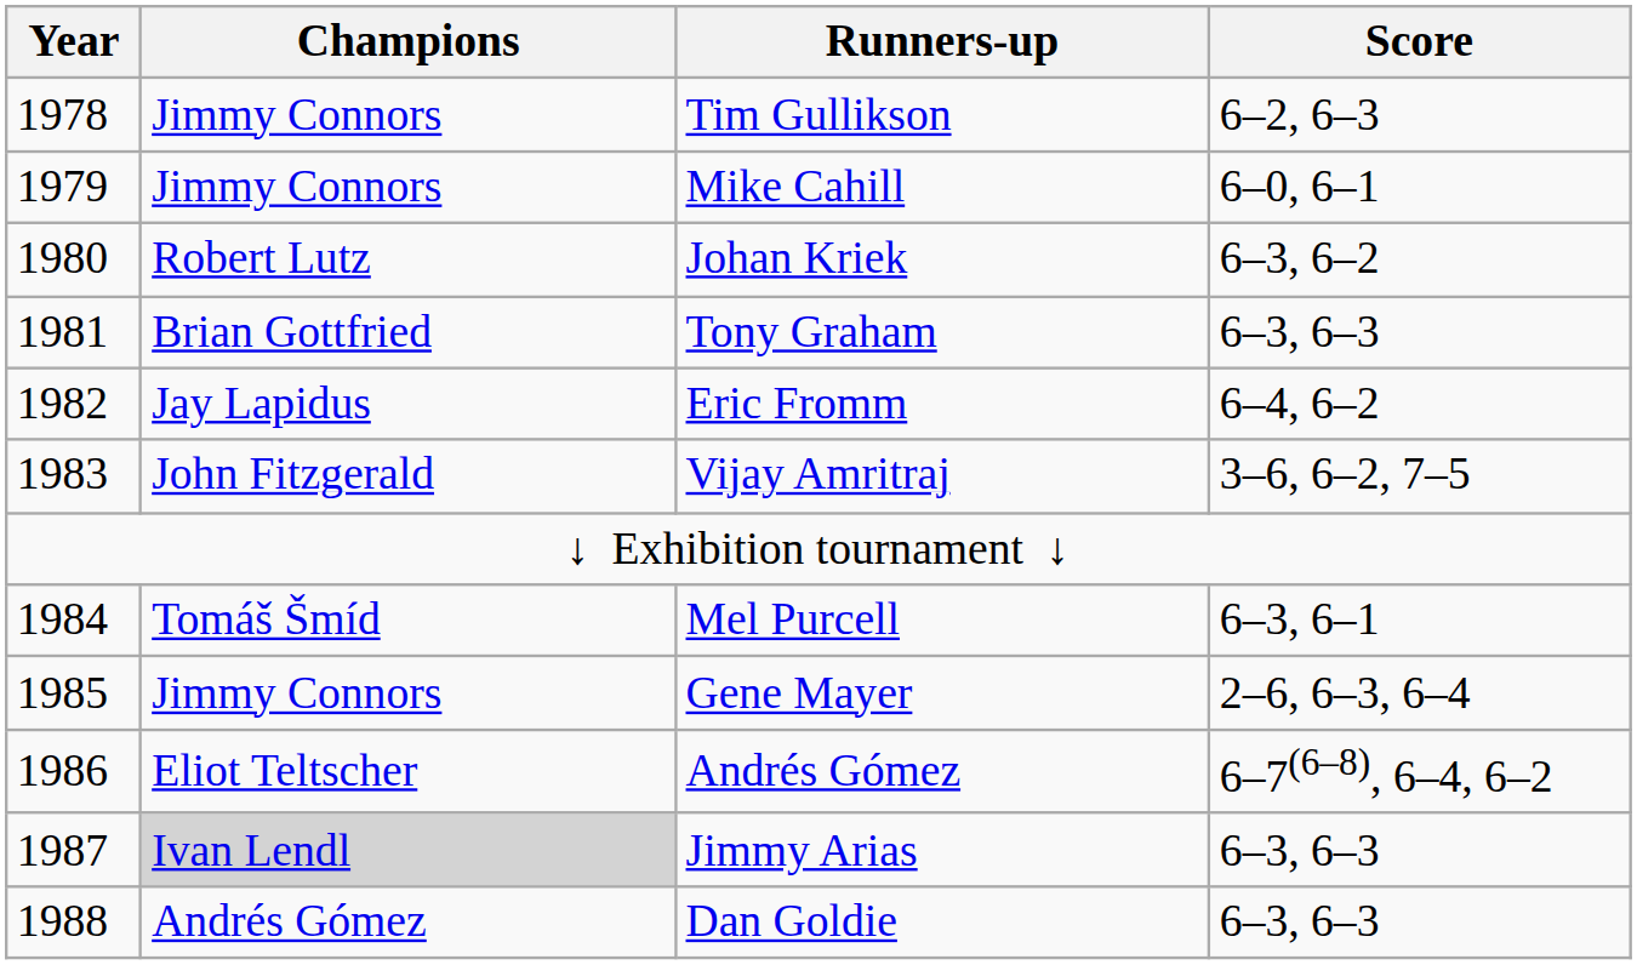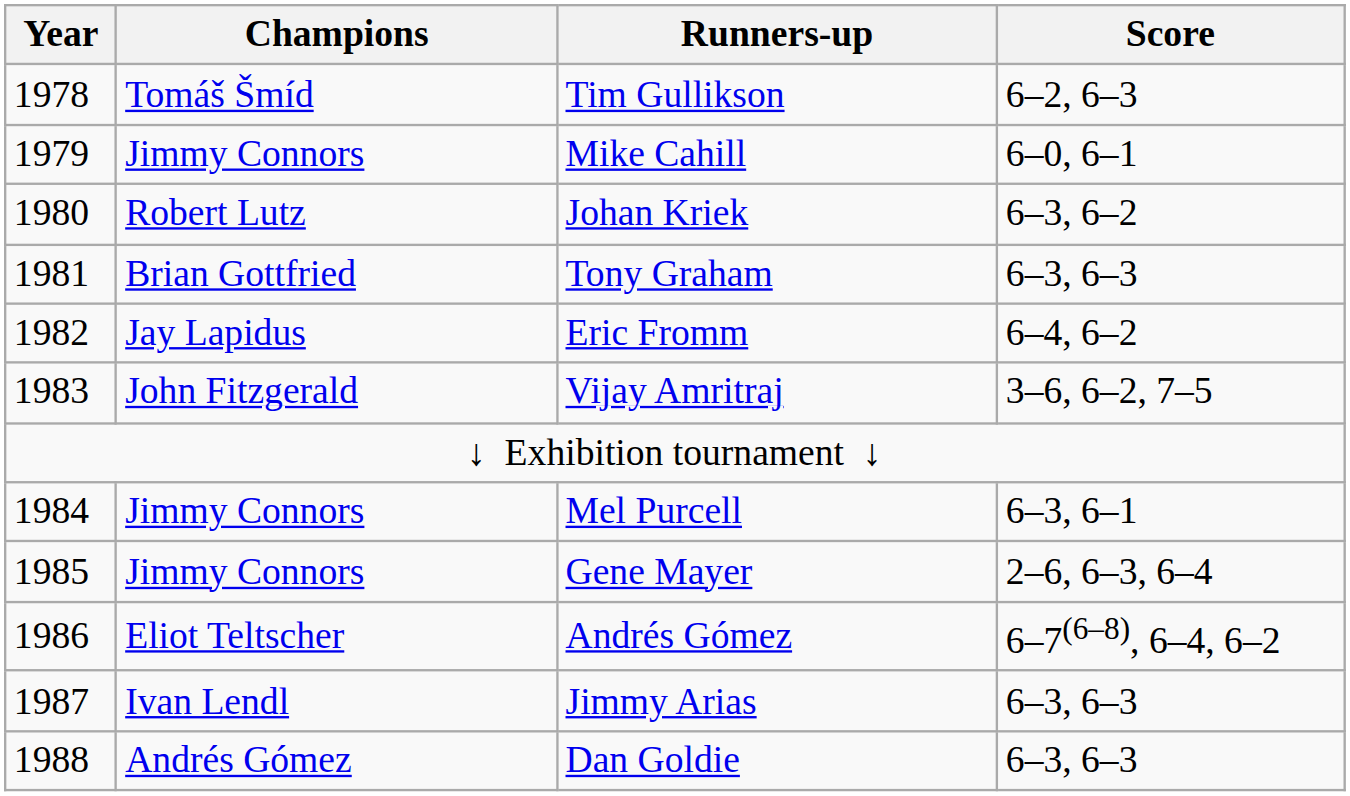 <table class="sortable wikitable">
 <tr>
 <th style="width:40px">Year</th>
 <th style="width:180px">Champions</th>
 <th style="width:180px">Runners-up</th>
 <th style="width:140px" class="unsortable">Score</th>
 </tr>
 <tr>
 <td>1978</td>
-<td> <a href='#'>Jimmy Connors</a></td>
+<td> <a href='#'>Tomáš Šmíd</a></td>
 <td> <a href='#'>Tim Gullikson</a></td>
 <td>6–2, 6–3</td>
 </tr>
 <tr>
 <td>1979</td>
 <td> <a href='#'>Jimmy Connors</a></td>
 <td> <a href='#'>Mike Cahill</a></td>
 <td>6–0, 6–1</td>
 </tr>
 <tr>
 <td>1980</td>
 <td> <a href='#'>Robert Lutz</a></td>
 <td> <a href='#'>Johan Kriek</a></td>
 <td>6–3, 6–2</td>
 </tr>
 <tr>
 <td>1981</td>
 <td> <a href='#'>Brian Gottfried</a></td>
 <td> <a href='#'>Tony Graham</a></td>
 <td>6–3, 6–3</td>
 </tr>
 <tr>
 <td>1982</td>
 <td> <a href='#'>Jay Lapidus</a></td>
 <td> <a href='#'>Eric Fromm</a></td>
 <td>6–4, 6–2</td>
 </tr>
 <tr>
 <td>1983</td>
 <td> <a href='#'>John Fitzgerald</a></td>
 <td> <a href='#'>Vijay Amritraj</a></td>
 <td>3–6, 6–2, 7–5</td>
 </tr>
 <tr>
 <td colspan="4" style="text-align:center;">↓  Exhibition tournament  ↓</td>
 </tr>
 <tr>
 <td>1984</td>
-<td> <a href='#'>Tomáš Šmíd</a></td>
+<td> <a href='#'>Jimmy Connors</a></td>
 <td> <a href='#'>Mel Purcell</a></td>
 <td>6–3, 6–1</td>
 </tr>
 <tr>
 <td>1985</td>
 <td> <a href='#'>Jimmy Connors</a></td>
 <td> <a href='#'>Gene Mayer</a></td>
 <td>2–6, 6–3, 6–4</td>
 </tr>
 <tr>
 <td>1986</td>
 <td> <a href='#'>Eliot Teltscher</a></td>
 <td> <a href='#'>Andrés Gómez</a></td>
 <td>6–7<sup>(6–8)</sup>, 6–4, 6–2</td>
 </tr>
 <tr>
 <td>1987</td>
-<td style="background: lightgrey;"> <a href='#'>Ivan Lendl</a></td>
+<td> <a href='#'>Ivan Lendl</a></td>
 <td> <a href='#'>Jimmy Arias</a></td>
 <td>6–3, 6–3</td>
 </tr>
 <tr>
 <td>1988</td>
 <td> <a href='#'>Andrés Gómez</a></td>
 <td> <a href='#'>Dan Goldie</a></td>
 <td>6–3, 6–3</td>
 </tr>
 </table>
